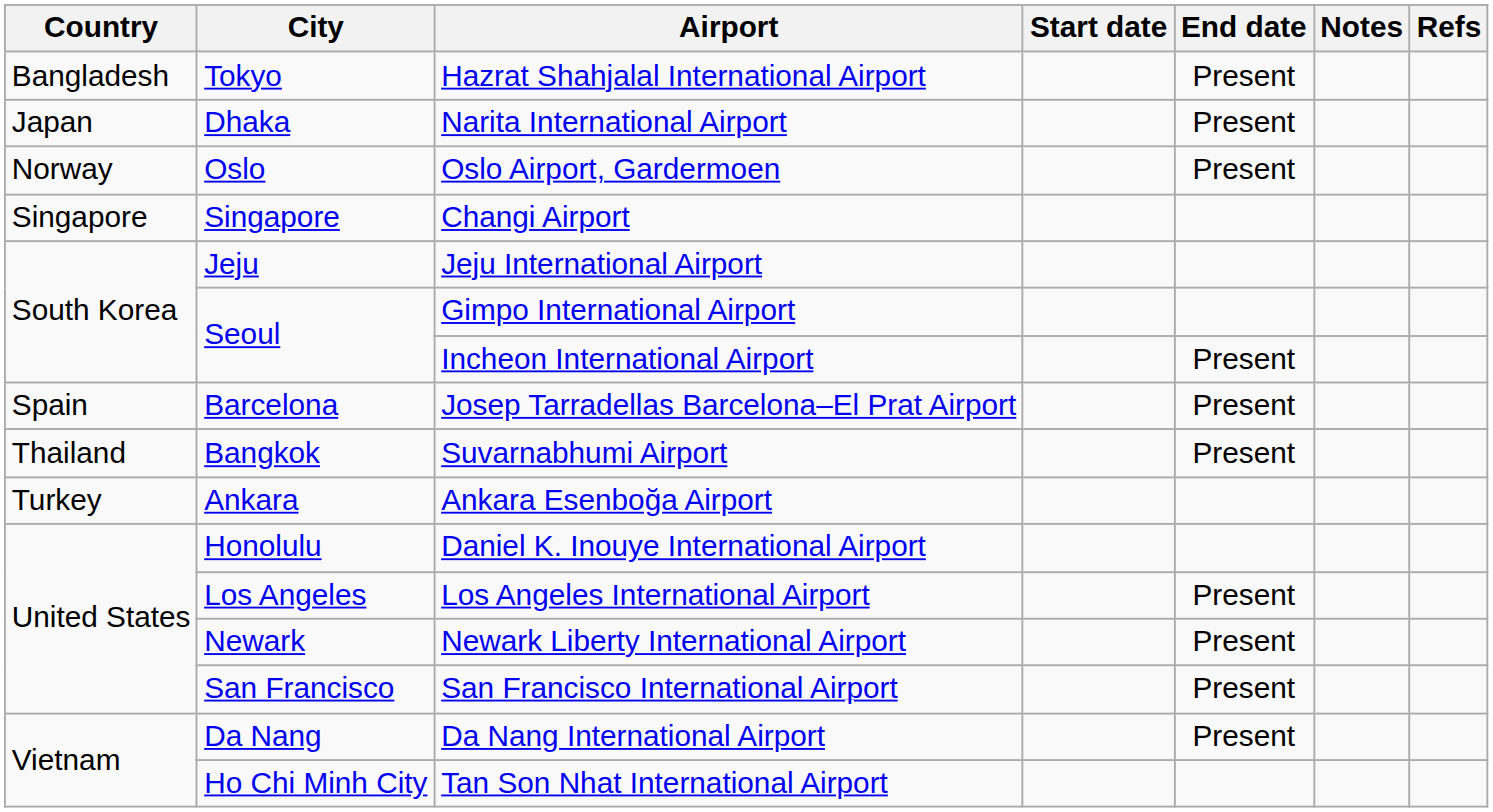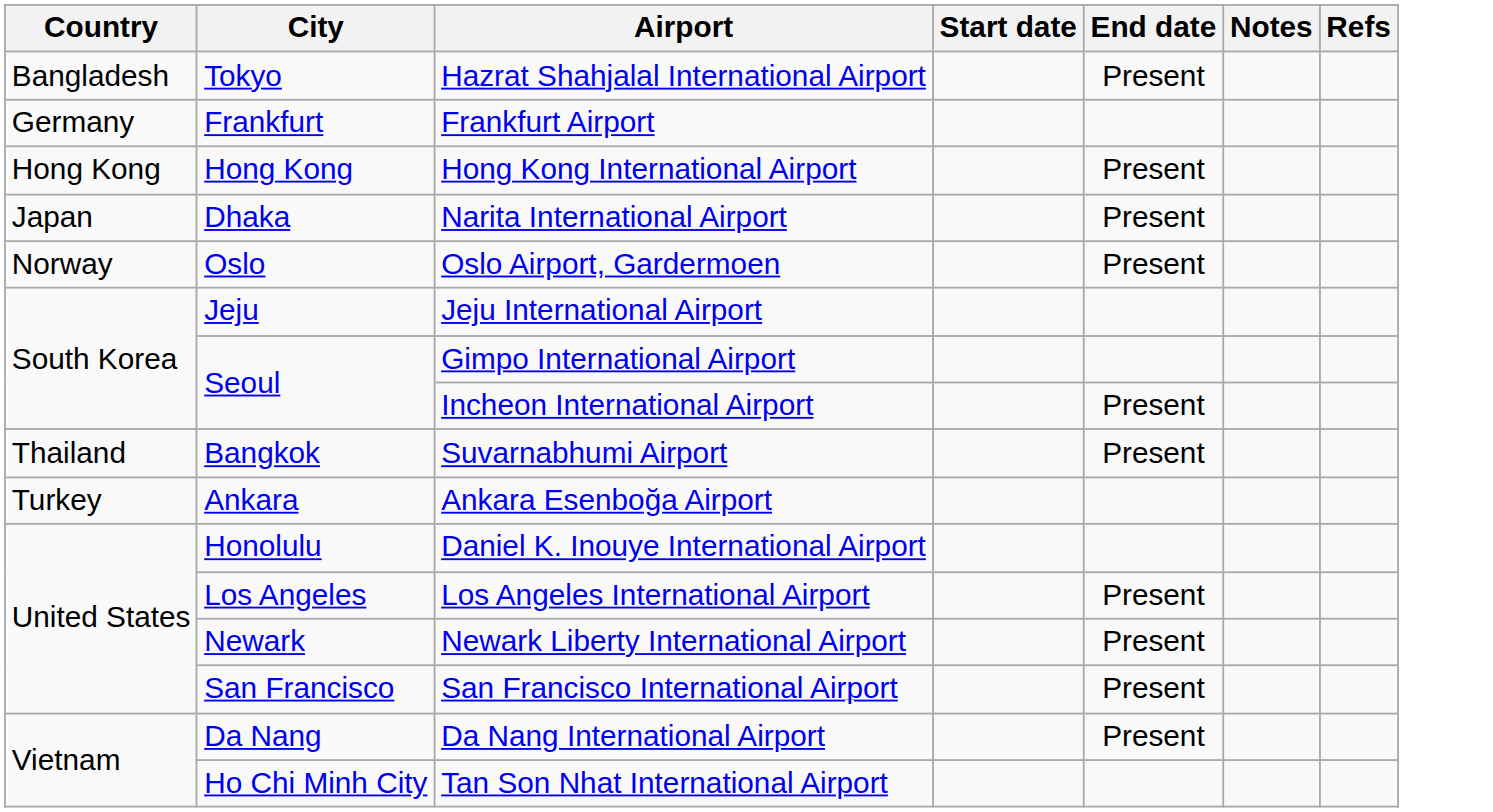 <table class="sortable wikitable ">
 <tr>
 <th>Country</th>
 <th>City</th>
 <th>Airport</th>
 <th>Start date </th>
 <th>End date</th>
 <th>Notes</th>
 <th class=unsortable>Refs</th>
 </tr>
 <tr>
 <td>Bangladesh</td>
 <td><a href='#'>Tokyo</a></td>
 <td><a href='#'>Hazrat Shahjalal International Airport</a></td>
+<td align=center></td>
+<td align=center>Present</td>
+<td></td>
+<td align=center></td>
+</tr>
+<tr>
+<td>Germany</td>
+<td><a href='#'>Frankfurt</a></td>
+<td><a href='#'>Frankfurt Airport</a></td>
+<td align=center></td>
+<td align=center></td>
+<td></td>
+<td align=center></td>
+</tr>
+<tr>
+<td>Hong Kong</td>
+<td><a href='#'>Hong Kong</a></td>
+<td><a href='#'>Hong Kong International Airport</a></td>
 <td align=center></td>
 <td align=center>Present</td>
 <td></td>
 <td align=center></td>
 </tr>
 <tr>
 <td>Japan</td>
 <td><a href='#'>Dhaka</a></td>
 <td><a href='#'>Narita International Airport</a></td>
 <td align=center></td>
 <td align=center>Present</td>
 <td></td>
 <td align=center></td>
 </tr>
 <tr>
 <td>Norway</td>
 <td><a href='#'>Oslo</a></td>
 <td><a href='#'>Oslo Airport, Gardermoen</a></td>
 <td align=center></td>
 <td align=center>Present</td>
 <td></td>
 <td align=center></td>
 </tr>
 <tr>
-<td>Singapore</td>
-<td><a href='#'>Singapore</a></td>
-<td><a href='#'>Changi Airport</a></td>
-<td align=center></td>
-<td align=center></td>
-<td></td>
-<td align=center></td>
-</tr>
-<tr>
 <td rowspan="3">South Korea</td>
 <td><a href='#'>Jeju</a></td>
 <td><a href='#'>Jeju International Airport</a></td>
 <td align=center></td>
 <td align=center></td>
 <td></td>
 <td align=center></td>
 </tr>
 <tr>
 <td rowspan="2"><a href='#'>Seoul</a></td>
 <td><a href='#'>Gimpo International Airport</a></td>
 <td align=center></td>
 <td align=center></td>
 <td></td>
 <td align=center></td>
 </tr>
 <tr>
 <td><a href='#'>Incheon International Airport</a></td>
-<td align=center></td>
-<td align=center>Present</td>
-<td></td>
-<td align=center></td>
-</tr>
-<tr>
-<td>Spain</td>
-<td><a href='#'>Barcelona</a></td>
-<td><a href='#'>Josep Tarradellas Barcelona–El Prat Airport</a></td>
 <td align=center></td>
 <td align=center>Present</td>
 <td></td>
 <td align=center></td>
 </tr>
 <tr>
 <td>Thailand</td>
 <td><a href='#'>Bangkok</a></td>
 <td><a href='#'>Suvarnabhumi Airport</a></td>
 <td align=center></td>
 <td align=center>Present</td>
 <td></td>
 <td align=center></td>
 </tr>
 <tr>
 <td>Turkey</td>
 <td><a href='#'>Ankara</a></td>
 <td><a href='#'>Ankara Esenboğa Airport</a></td>
 <td align=center></td>
 <td align=center></td>
 <td></td>
 <td align=center></td>
 </tr>
 <tr>
 <td rowspan="4">United States</td>
 <td><a href='#'>Honolulu</a></td>
 <td><a href='#'>Daniel K. Inouye International Airport</a></td>
 <td align=center></td>
 <td align=center></td>
 <td></td>
 <td align=center></td>
 </tr>
 <tr>
 <td><a href='#'>Los Angeles</a></td>
 <td><a href='#'>Los Angeles International Airport</a></td>
 <td align=center></td>
 <td align=center>Present</td>
 <td align=center></td>
 <td align=center></td>
 </tr>
 <tr>
 <td><a href='#'>Newark</a></td>
 <td><a href='#'>Newark Liberty International Airport</a></td>
 <td align=center></td>
 <td align=center>Present</td>
 <td align=center></td>
 <td align=center></td>
 </tr>
 <tr>
 <td><a href='#'>San Francisco</a></td>
 <td><a href='#'>San Francisco International Airport</a></td>
 <td align=center></td>
 <td align=center>Present</td>
 <td align=center></td>
 <td align=center></td>
 </tr>
 <tr>
 <td rowspan="2">Vietnam</td>
 <td><a href='#'>Da Nang</a></td>
 <td><a href='#'>Da Nang International Airport</a></td>
 <td align=center></td>
 <td align=center>Present</td>
 <td></td>
 <td align=center></td>
 </tr>
 <tr>
 <td><a href='#'>Ho Chi Minh City</a></td>
 <td><a href='#'>Tan Son Nhat International Airport</a></td>
 <td align=center></td>
 <td align=center></td>
 <td></td>
 <td align=center></td>
 </tr>
 </table>
